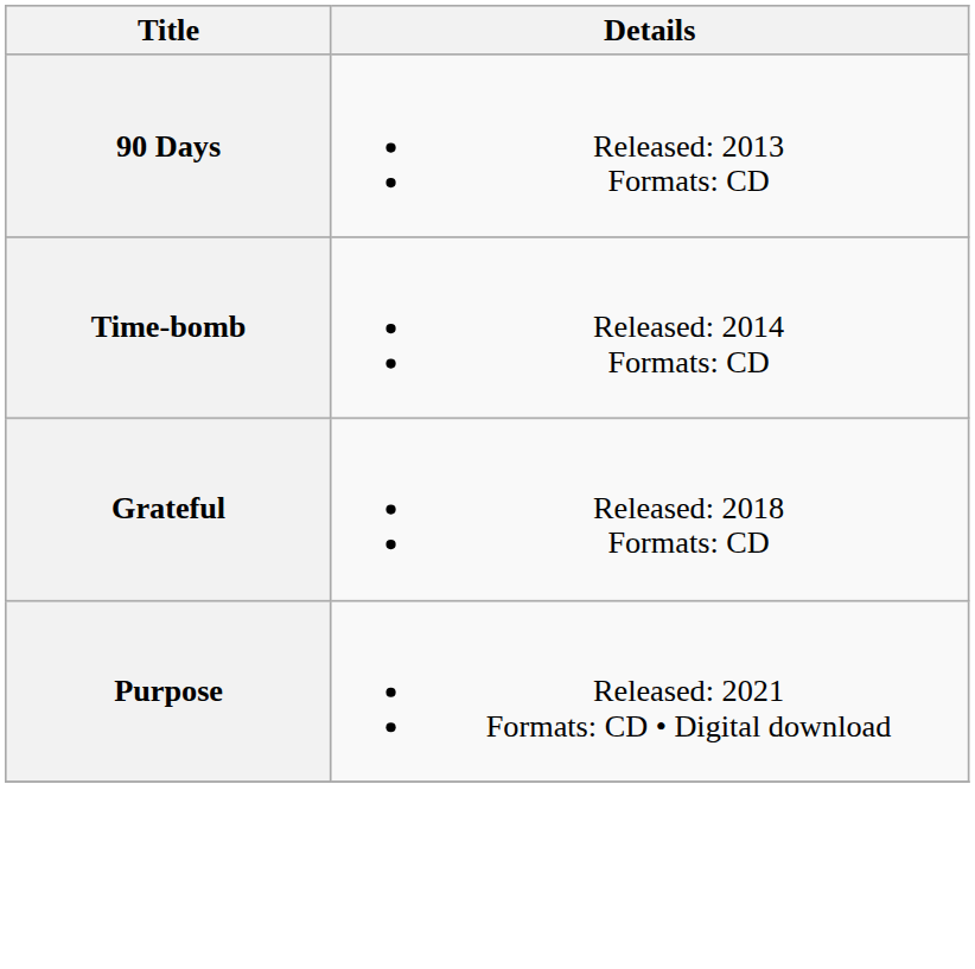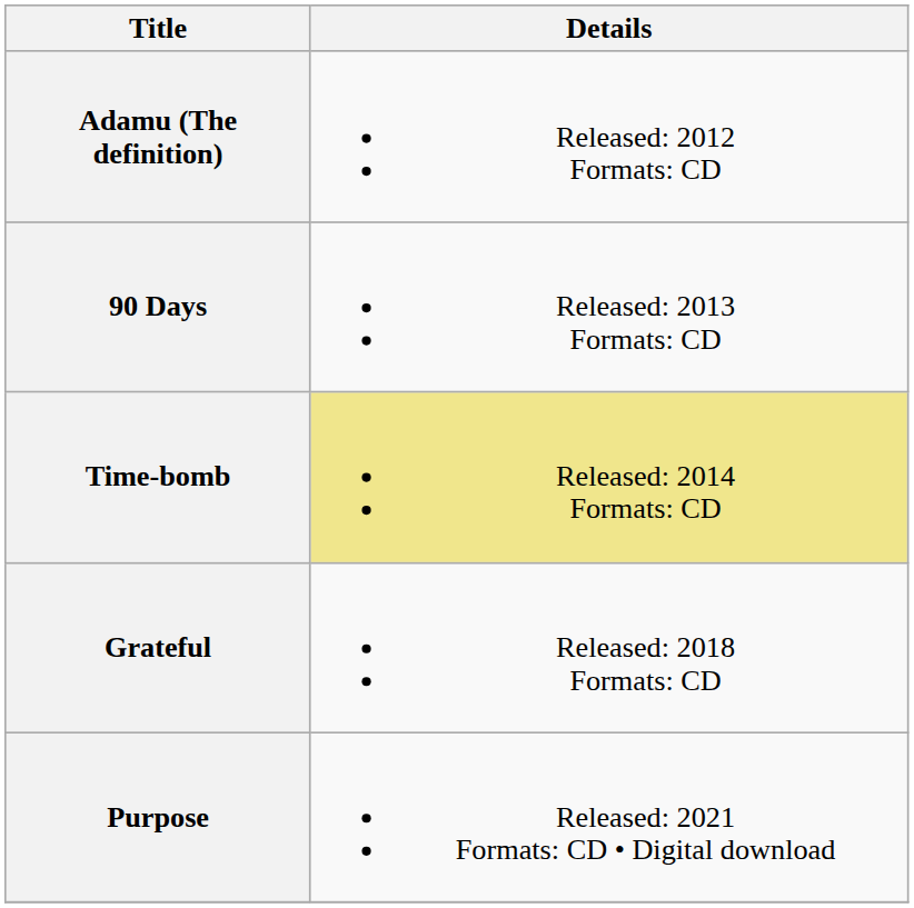 <table class="wikitable sortable plainrowheaders" style="text-align:center">
 <tr>
 <th scope="col" style="width:10em">Title</th>
 <th scope="col" style="width:20em">Details</th>
+</tr>
+<tr>
+<th>Adamu (The definition)</th>
+<td><br><ul><li>Released: 2012</li><li>Formats: CD</li></ul></td>
 </tr>
 <tr>
 <th>90 Days</th>
 <td><br><ul><li>Released: 2013</li><li>Formats: CD</li></ul></td>
 </tr>
 <tr>
 <th>Time-bomb</th>
-<td><br><ul><li>Released: 2014</li><li>Formats: CD</li></ul></td>
+<td style="background: khaki;"><br><ul><li>Released: 2014</li><li>Formats: CD</li></ul></td>
 </tr>
 <tr>
 <th>Grateful</th>
 <td><br><ul><li>Released: 2018</li><li>Formats: CD</li></ul></td>
 </tr>
 <tr>
 <th>Purpose</th>
 <td><br><ul><li>Released: 2021</li><li>Formats: CD • Digital download</li></ul></td>
 </tr>
 <tr>
 </tr>
 </table>
